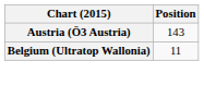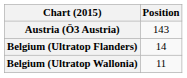 <table class="wikitable sortable plainrowheaders" style="text-align:center">
 <tr>
 <th scope="col">Chart (2015)</th>
 <th scope="col">Position</th>
 </tr>
 <tr>
 <th scope="row">Austria (Ö3 Austria)</th>
 <td>143</td>
 </tr>
 <tr>
+<th scope="row">Belgium (Ultratop Flanders)</th>
+<td>14</td>
+</tr>
+<tr>
 <th scope="row">Belgium (Ultratop Wallonia)</th>
 <td>11</td>
 </tr>
 </table>
